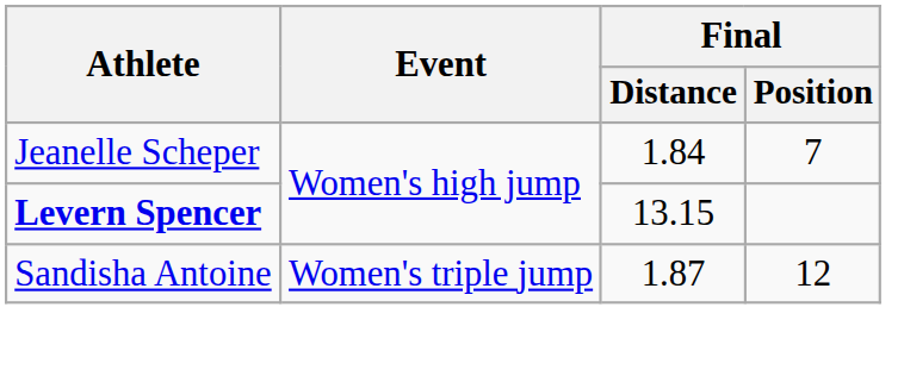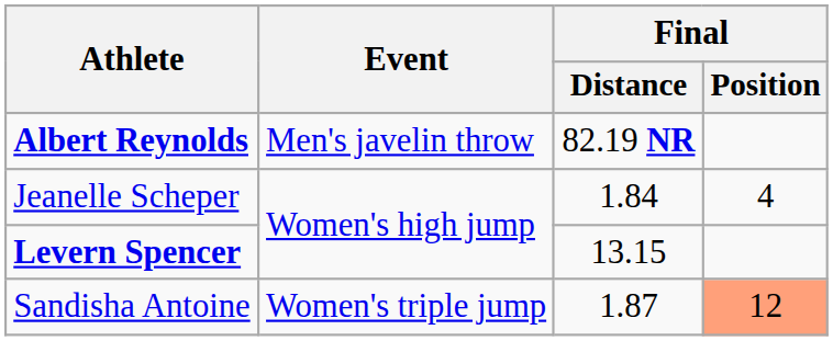 <table class=wikitable style="font-size:90%">
 <tr>
 <th rowspan="2">Athlete</th>
 <th rowspan="2">Event</th>
 <th colspan="2">Final</th>
 </tr>
 <tr style="font-size:95%">
 <th>Distance</th>
 <th>Position</th>
 </tr>
 <tr align=center>
+<td align=left><strong><a href='#'>Albert Reynolds</a></strong></td>
+<td align=left><a href='#'>Men's javelin throw</a></td>
+<td>82.19 <strong><a href='#'>NR</a></strong></td>
+<td></td>
+</tr>
+<tr align=center>
 <td align=left><a href='#'>Jeanelle Scheper</a></td>
 <td align=left rowspan=2><a href='#'>Women's high jump</a></td>
 <td>1.84</td>
-<td>7</td>
+<td>4</td>
 </tr>
 <tr align=center>
 <td align=left><strong><a href='#'>Levern Spencer</a></strong></td>
 <td>13.15</td>
 <td></td>
 </tr>
 <tr align=center>
 <td align=left><a href='#'>Sandisha Antoine</a></td>
 <td align=left><a href='#'>Women's triple jump</a></td>
 <td>1.87</td>
-<td>12</td>
+<td style="background: lightsalmon;">12</td>
 </tr>
 </table>
